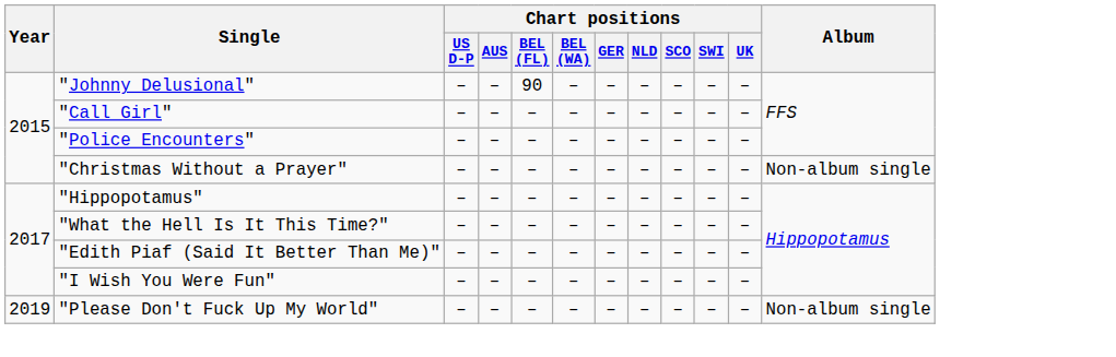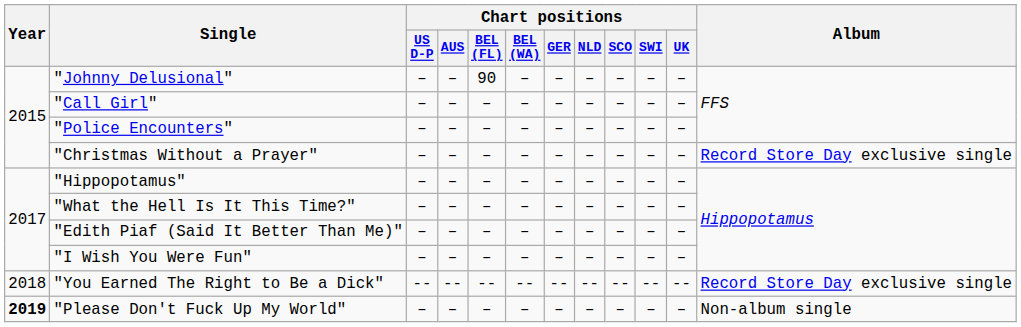 <table class="wikitable" style=text-align:center;>
 <tr>
 <th rowspan=2>Year</th>
 <th rowspan=2>Single</th>
 <th colspan=9>Chart positions</th>
 <th rowspan=2>Album</th>
 </tr>
 <tr style="font-size:smaller;">
 <th style="width:20px;"><a href='#'>US D-P</a><br></th>
 <th style="width:20px;"><a href='#'>AUS</a><br></th>
 <th style="width:20px;"><a href='#'>BEL<br>(FL)</a><br></th>
 <th style="width:20px;"><a href='#'>BEL<br>(WA)</a><br></th>
 <th style="width:20px;"><a href='#'>GER</a><br></th>
 <th style="width:20px;"><a href='#'>NLD</a><br></th>
 <th style="width:20px;"><a href='#'>SCO</a></th>
 <th style="width:20px;"><a href='#'>SWI</a><br></th>
 <th style="width:20px;"><a href='#'>UK</a><br></th>
 </tr>
 <tr>
 <td rowspan=4>2015</td>
 <td align=left>"<a href='#'>Johnny Delusional</a>"</td>
 <td>–</td>
 <td>–</td>
 <td>90</td>
 <td>–</td>
 <td>–</td>
 <td>–</td>
 <td>–</td>
 <td>–</td>
 <td>–</td>
 <td rowspan=3 align=left><em>FFS</em></td>
 </tr>
 <tr>
 <td align=left>"<a href='#'>Call Girl</a>"</td>
 <td>–</td>
 <td>–</td>
 <td>–</td>
 <td>–</td>
 <td>–</td>
 <td>–</td>
 <td>–</td>
 <td>–</td>
 <td>–</td>
 </tr>
 <tr>
 <td align=left>"<a href='#'>Police Encounters</a>"</td>
 <td>–</td>
 <td>–</td>
 <td>–</td>
 <td>–</td>
 <td>–</td>
 <td>–</td>
 <td>–</td>
 <td>–</td>
 <td>–</td>
 </tr>
 <tr>
 <td align=left>"Christmas Without a Prayer"</td>
 <td>–</td>
 <td>–</td>
 <td>–</td>
 <td>–</td>
 <td>–</td>
 <td>–</td>
 <td>–</td>
 <td>–</td>
 <td>–</td>
-<td align=left>Non-album single</td>
+<td align=left><a href='#'>Record Store Day</a> exclusive single</td>
 </tr>
 <tr>
 <td rowspan=4>2017</td>
 <td align=left>"Hippopotamus"</td>
 <td>–</td>
 <td>–</td>
 <td>–</td>
 <td>–</td>
 <td>–</td>
 <td>–</td>
 <td>–</td>
 <td>–</td>
 <td>–</td>
 <td rowspan=4 align=left><em><a href='#'>Hippopotamus</a></em></td>
 </tr>
 <tr>
 <td align=left>"What the Hell Is It This Time?"</td>
 <td>–</td>
 <td>–</td>
 <td>–</td>
 <td>–</td>
 <td>–</td>
 <td>–</td>
 <td>–</td>
 <td>–</td>
 <td>–</td>
 </tr>
 <tr>
 <td align=left>"Edith Piaf (Said It Better Than Me)"</td>
 <td>–</td>
 <td>–</td>
 <td>–</td>
 <td>–</td>
 <td>–</td>
 <td>–</td>
 <td>–</td>
 <td>–</td>
 <td>–</td>
 </tr>
 <tr>
 <td align=left>"I Wish You Were Fun"</td>
 <td>–</td>
 <td>–</td>
 <td>–</td>
 <td>–</td>
 <td>–</td>
 <td>–</td>
 <td>–</td>
 <td>–</td>
 <td>–</td>
 </tr>
 <tr>
-<td>2019</td>
+<td>2018</td>
+<td align=left>"You Earned The Right to Be a Dick" </td>
+<td>--</td>
+<td>--</td>
+<td>--</td>
+<td>--</td>
+<td>--</td>
+<td>--</td>
+<td>--</td>
+<td>--</td>
+<td>--</td>
+<td align=left><a href='#'>Record Store Day</a> exclusive single</td>
+</tr>
+<tr>
+<td><strong>2019</strong></td>
 <td align=left>"Please Don't Fuck Up My World"</td>
 <td>–</td>
 <td>–</td>
 <td>–</td>
 <td>–</td>
 <td>–</td>
 <td>–</td>
 <td>–</td>
 <td>–</td>
 <td>–</td>
 <td align=left>Non-album single</td>
 </tr>
 </table>
